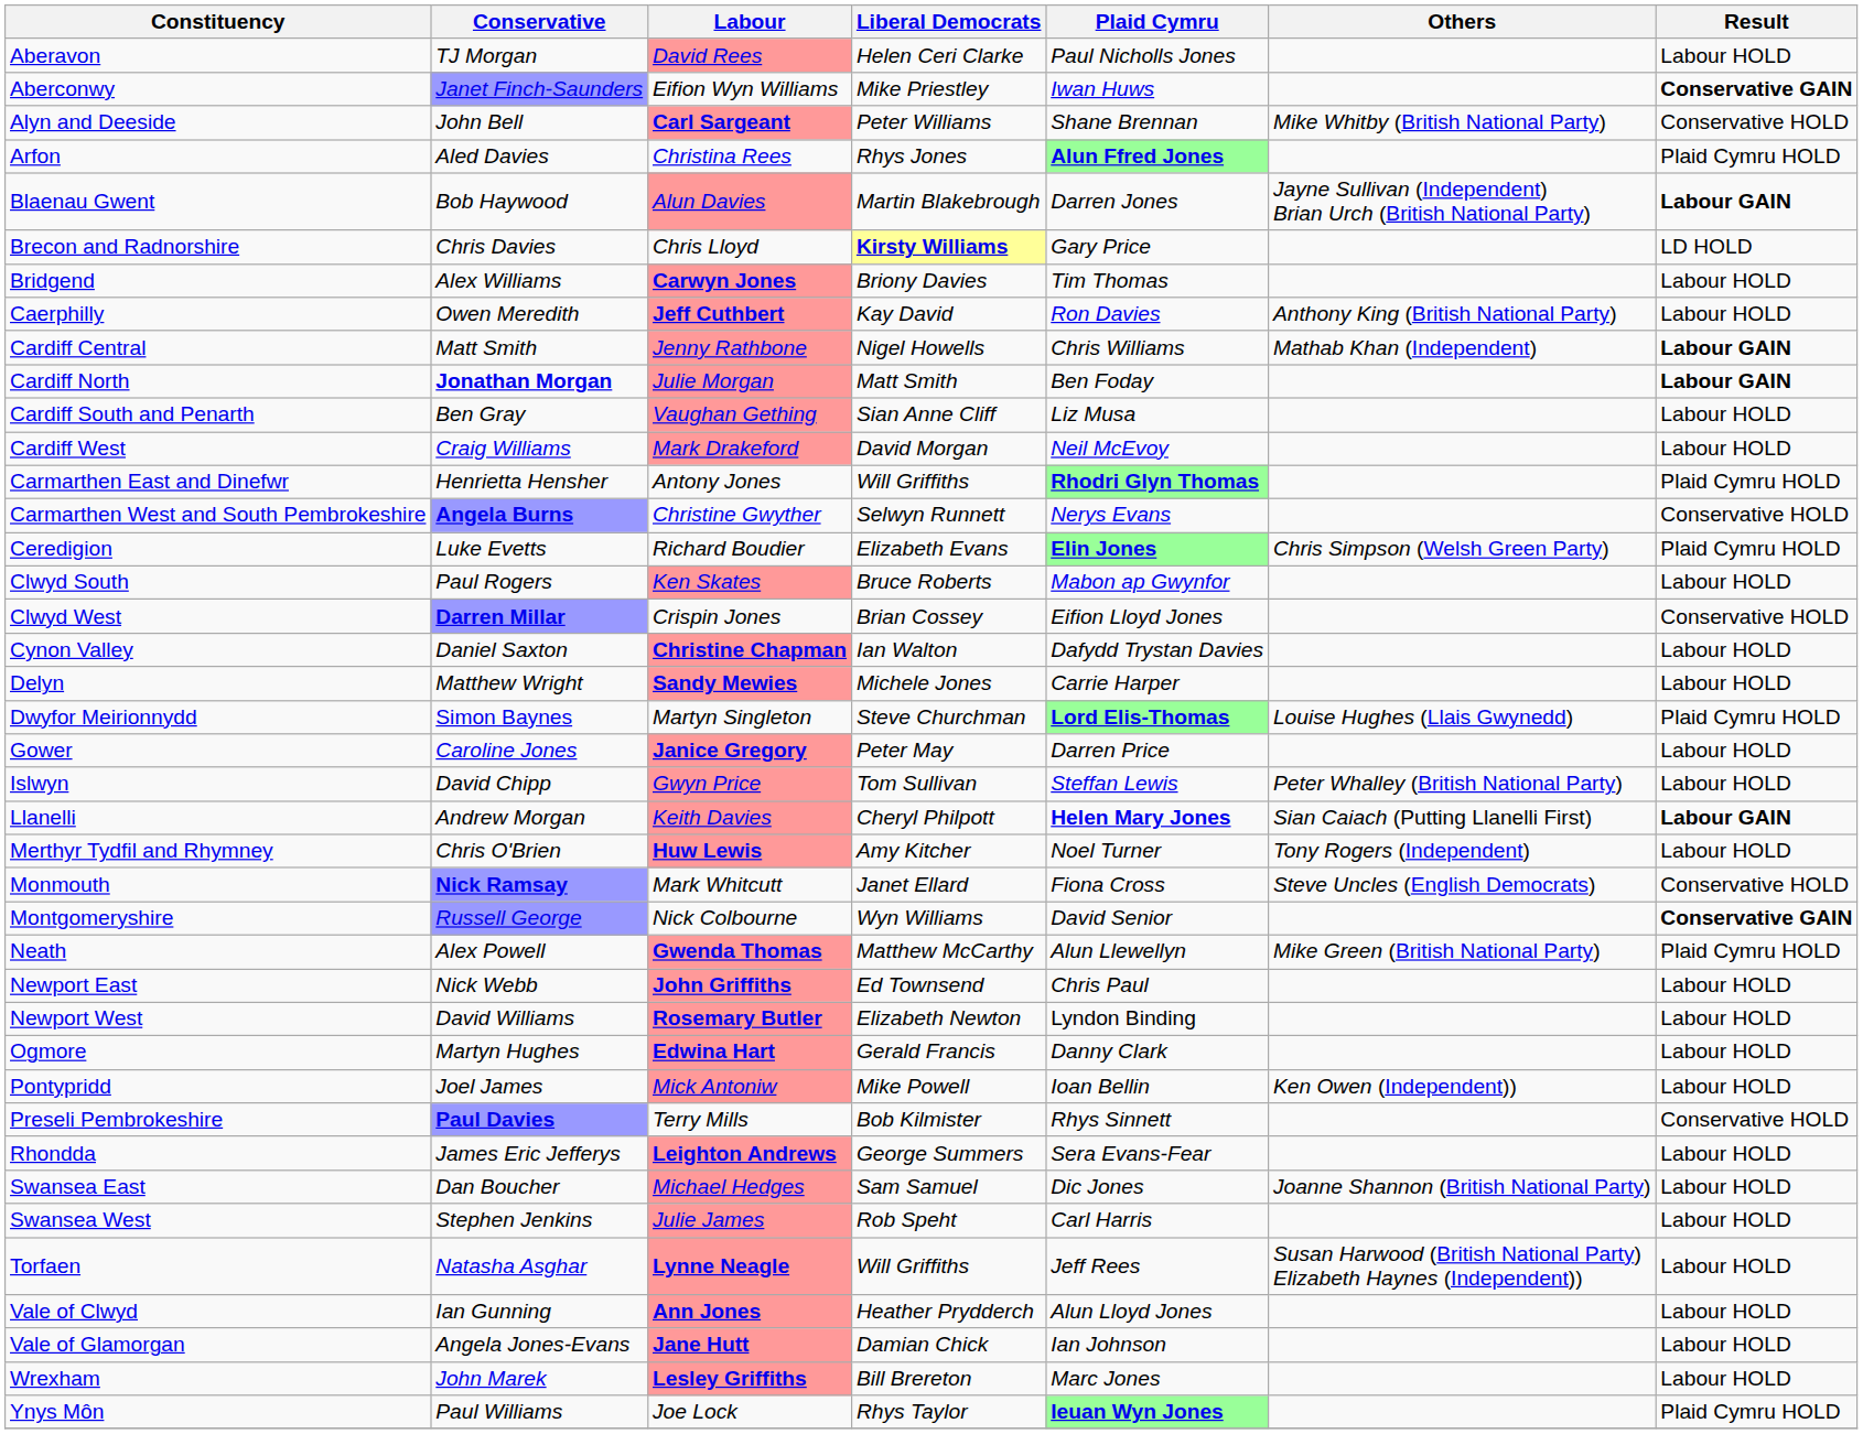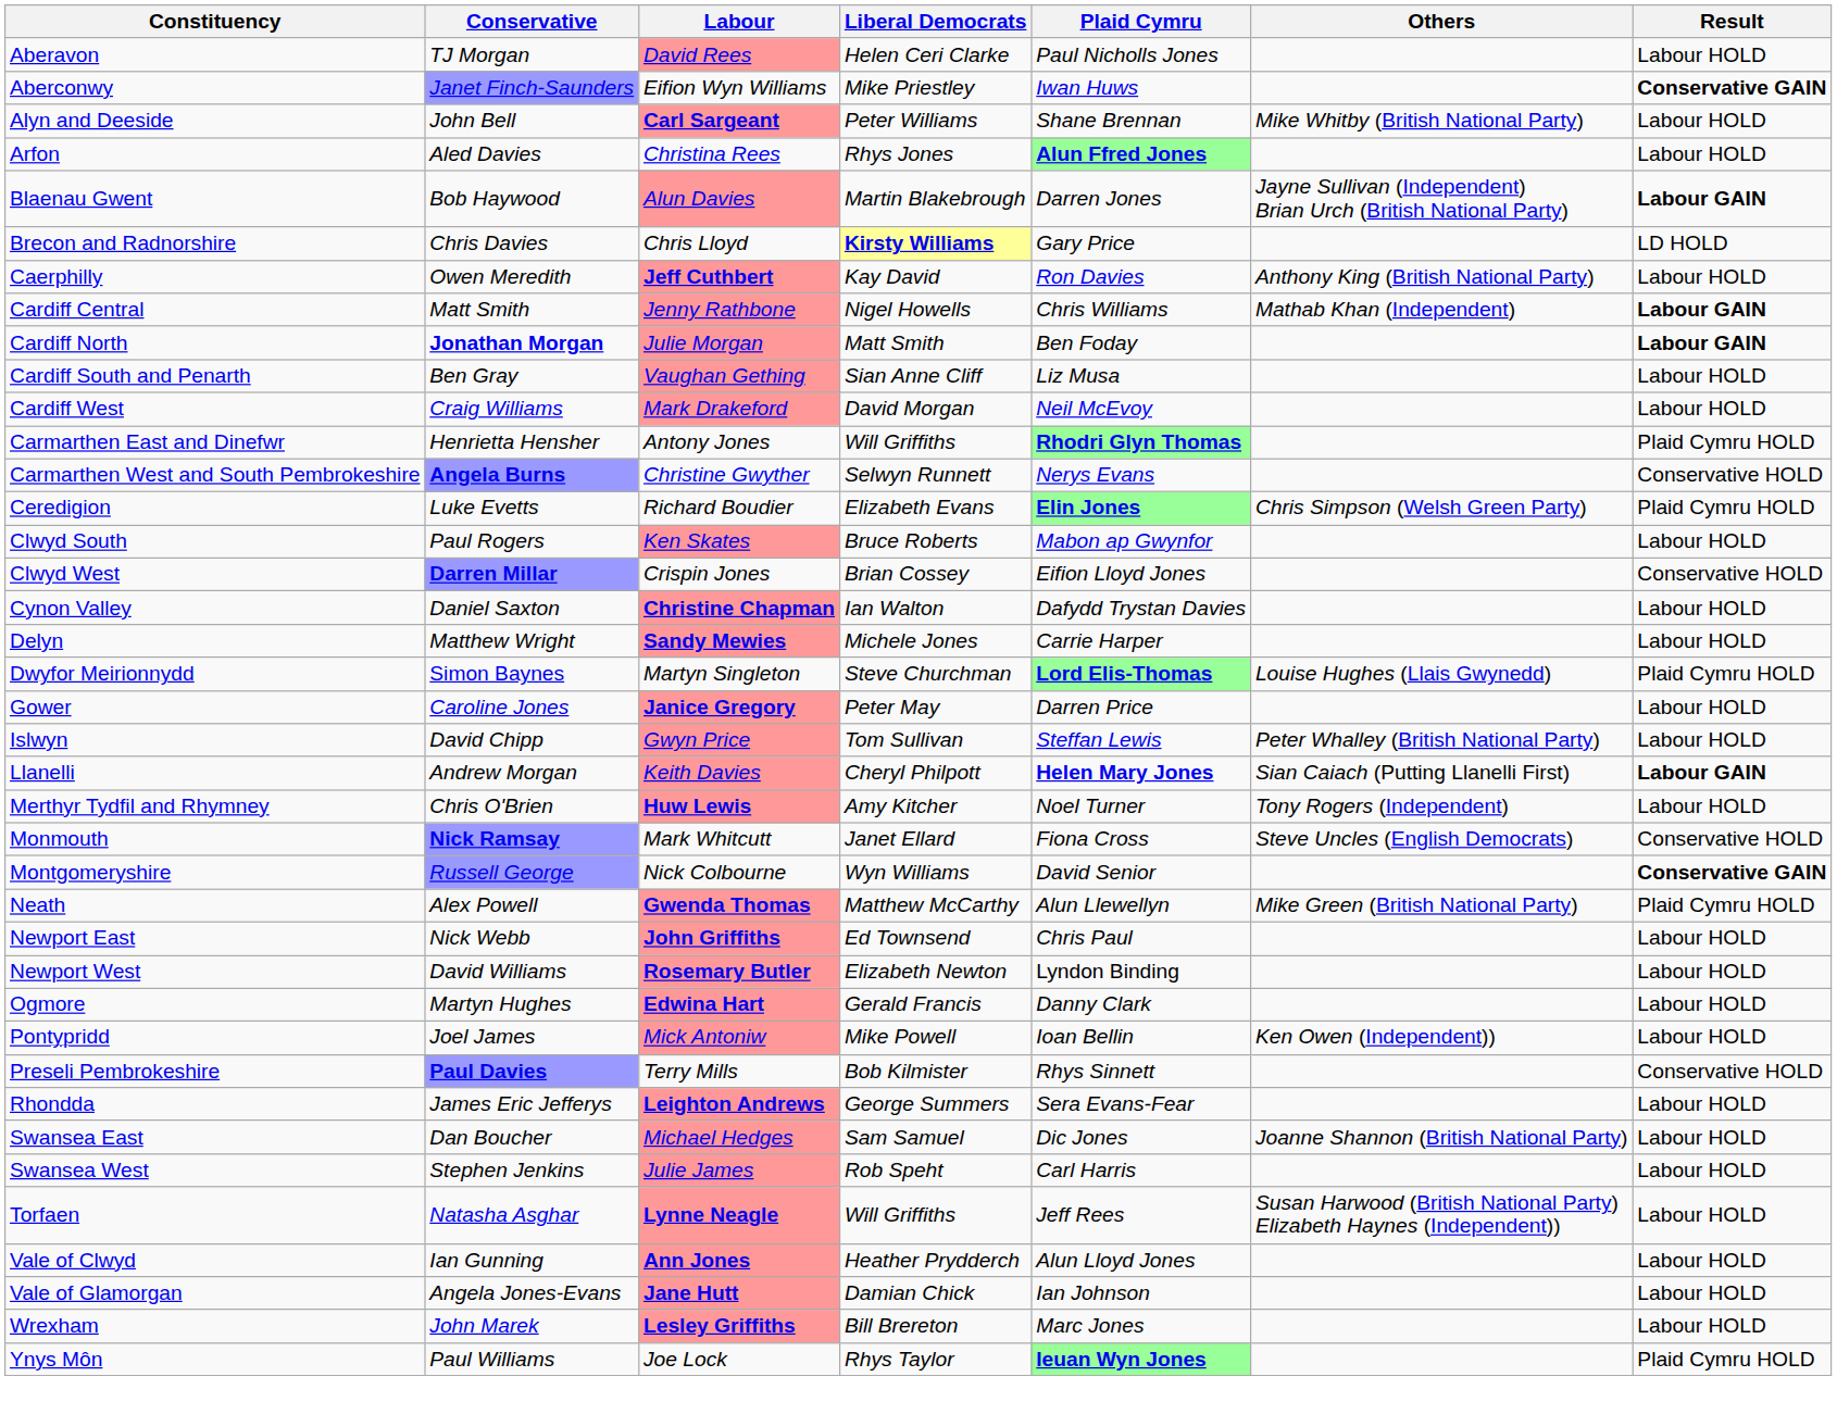 <table class="wikitable">
 <tr>
 <th>Constituency</th>
 <th><a href='#'>Conservative</a></th>
 <th><a href='#'>Labour</a></th>
 <th><a href='#'>Liberal Democrats</a></th>
 <th><a href='#'>Plaid Cymru</a></th>
 <th>Others</th>
 <th>Result</th>
 </tr>
 <tr>
 <td><a href='#'>Aberavon</a></td>
 <td><em>TJ Morgan</em></td>
 <td style="background: #FF9999"><em><a href='#'>David Rees</a></em></td>
 <td><em>Helen Ceri Clarke</em></td>
 <td><em>Paul Nicholls Jones</em></td>
 <td></td>
 <td>Labour HOLD</td>
 </tr>
 <tr>
 <td><a href='#'>Aberconwy</a></td>
 <td style="background: #9999FF"><em><a href='#'>Janet Finch-Saunders</a></em></td>
 <td><em>Eifion Wyn Williams</em></td>
 <td><em>Mike Priestley</em></td>
 <td><em><a href='#'>Iwan Huws</a></em></td>
 <td></td>
 <td><strong>Conservative GAIN</strong></td>
 </tr>
 <tr>
 <td><a href='#'>Alyn and Deeside</a></td>
 <td><em>John Bell</em></td>
 <td style="background: #FF9999"><strong><a href='#'>Carl Sargeant</a></strong></td>
 <td><em> Peter Williams </em></td>
 <td><em>Shane Brennan</em></td>
 <td><em>Mike Whitby</em> (<a href='#'>British National Party</a>)</td>
-<td>Conservative HOLD</td>
+<td>Labour HOLD</td>
 </tr>
 <tr>
 <td><a href='#'>Arfon</a></td>
 <td><em>Aled Davies</em></td>
 <td><em><a href='#'>Christina Rees</a></em></td>
 <td><em>Rhys Jones</em></td>
 <td style="background: #99FF99"><strong><a href='#'>Alun Ffred Jones</a></strong></td>
 <td></td>
-<td>Plaid Cymru HOLD</td>
+<td>Labour HOLD</td>
 </tr>
 <tr>
 <td><a href='#'>Blaenau Gwent</a></td>
 <td><em>Bob Haywood</em></td>
 <td style="background: #FF9999"><em><a href='#'>Alun Davies</a></em></td>
 <td><em>Martin Blakebrough</em></td>
 <td><em>Darren Jones</em></td>
 <td><em>Jayne Sullivan</em> (<a href='#'>Independent</a>)<br><em>Brian Urch</em> (<a href='#'>British National Party</a>)</td>
 <td><strong>Labour GAIN</strong></td>
 </tr>
 <tr>
 <td><a href='#'>Brecon and Radnorshire</a></td>
 <td><em>Chris Davies</em></td>
 <td><em>Chris Lloyd</em></td>
 <td style="background: #FFFF99"><strong><a href='#'>Kirsty Williams</a></strong></td>
 <td><em>Gary Price</em></td>
 <td></td>
 <td>LD HOLD</td>
-</tr>
-<tr>
-<td><a href='#'>Bridgend</a></td>
-<td><em>Alex Williams</em></td>
-<td style="background: #FF9999"><strong><a href='#'>Carwyn Jones</a></strong></td>
-<td><em>Briony Davies</em></td>
-<td><em>Tim Thomas</em></td>
-<td></td>
-<td>Labour HOLD</td>
 </tr>
 <tr>
 <td><a href='#'>Caerphilly</a></td>
 <td><em>Owen Meredith</em></td>
 <td style="background: #FF9999"><strong><a href='#'>Jeff Cuthbert</a></strong></td>
 <td><em>Kay David</em></td>
 <td><em><a href='#'>Ron Davies</a></em></td>
 <td><em>Anthony King</em> (<a href='#'>British National Party</a>)</td>
 <td>Labour HOLD</td>
 </tr>
 <tr>
 <td><a href='#'>Cardiff Central</a></td>
 <td><em>Matt Smith</em></td>
 <td style="background: #FF9999"><em><a href='#'>Jenny Rathbone</a></em></td>
 <td><em>Nigel Howells</em></td>
 <td><em>Chris Williams</em></td>
 <td><em>Mathab Khan</em> (<a href='#'>Independent</a>)</td>
 <td><strong>Labour GAIN</strong></td>
 </tr>
 <tr>
 <td><a href='#'>Cardiff North</a></td>
 <td><strong><a href='#'>Jonathan Morgan</a></strong></td>
 <td style="background: #FF9999"><em><a href='#'>Julie Morgan</a></em></td>
 <td><em>Matt Smith</em></td>
 <td><em>Ben Foday</em></td>
 <td></td>
 <td><strong>Labour GAIN</strong></td>
 </tr>
 <tr>
 <td><a href='#'>Cardiff South and Penarth</a></td>
 <td><em>Ben Gray</em></td>
 <td style="background: #FF9999"><em><a href='#'>Vaughan Gething</a></em></td>
 <td><em>Sian Anne Cliff</em></td>
 <td><em>Liz Musa</em></td>
 <td></td>
 <td>Labour HOLD</td>
 </tr>
 <tr>
 <td><a href='#'>Cardiff West</a></td>
 <td><em><a href='#'>Craig Williams</a></em></td>
 <td style="background: #FF9999"><em><a href='#'>Mark Drakeford</a></em></td>
 <td><em>David Morgan</em></td>
 <td><em><a href='#'>Neil McEvoy</a></em></td>
 <td></td>
 <td>Labour HOLD</td>
 </tr>
 <tr>
 <td><a href='#'>Carmarthen East and Dinefwr</a></td>
 <td><em>Henrietta Hensher</em></td>
 <td><em>Antony Jones</em></td>
 <td><em>Will Griffiths</em></td>
 <td style="background: #99FF99"><strong><a href='#'>Rhodri Glyn Thomas</a></strong></td>
 <td></td>
 <td>Plaid Cymru HOLD</td>
 </tr>
 <tr>
 <td><a href='#'>Carmarthen West and South Pembrokeshire</a></td>
 <td style="background: #9999FF"><strong><a href='#'>Angela Burns</a></strong></td>
 <td><em><a href='#'>Christine Gwyther</a></em></td>
 <td><em>Selwyn Runnett</em></td>
 <td><em><a href='#'>Nerys Evans</a></em></td>
 <td></td>
 <td>Conservative HOLD</td>
 </tr>
 <tr>
 <td><a href='#'>Ceredigion</a></td>
 <td><em>Luke Evetts</em></td>
 <td><em>Richard Boudier</em></td>
 <td><em>Elizabeth Evans</em></td>
 <td style="background: #99FF99"><strong><a href='#'>Elin Jones</a></strong></td>
 <td><em>Chris Simpson</em> (<a href='#'>Welsh Green Party</a>)</td>
 <td>Plaid Cymru HOLD</td>
 </tr>
 <tr>
 <td><a href='#'>Clwyd South</a></td>
 <td><em>Paul Rogers</em></td>
 <td style="background: #FF9999"><em><a href='#'>Ken Skates</a></em></td>
 <td><em>Bruce Roberts</em></td>
 <td><em><a href='#'>Mabon ap Gwynfor</a></em></td>
 <td></td>
 <td>Labour HOLD</td>
 </tr>
 <tr>
 <td><a href='#'>Clwyd West</a></td>
 <td style="background: #9999FF"><strong><a href='#'>Darren Millar</a></strong></td>
 <td><em>Crispin Jones</em></td>
 <td><em> Brian Cossey</em></td>
 <td><em>Eifion Lloyd Jones</em></td>
 <td></td>
 <td>Conservative HOLD</td>
 </tr>
 <tr>
 <td><a href='#'>Cynon Valley</a></td>
 <td><em>Daniel Saxton</em></td>
 <td style="background: #FF9999"><strong><a href='#'>Christine Chapman</a></strong></td>
 <td><em>Ian Walton</em></td>
 <td><em>Dafydd Trystan Davies</em></td>
 <td></td>
 <td>Labour HOLD</td>
 </tr>
 <tr>
 <td><a href='#'>Delyn</a></td>
 <td><em>Matthew Wright</em></td>
 <td style="background: #FF9999"><strong><a href='#'>Sandy Mewies</a></strong></td>
 <td><em>Michele Jones</em></td>
 <td><em>Carrie Harper</em></td>
 <td></td>
 <td>Labour HOLD</td>
 </tr>
 <tr>
 <td><a href='#'>Dwyfor Meirionnydd</a></td>
 <td><a href='#'>Simon Baynes</a></td>
 <td><em>Martyn Singleton</em></td>
 <td><em>Steve Churchman</em></td>
 <td style="background: #99FF99"><strong><a href='#'>Lord Elis-Thomas</a></strong></td>
 <td><em>Louise Hughes</em> (<a href='#'>Llais Gwynedd</a>)</td>
 <td>Plaid Cymru HOLD</td>
 </tr>
 <tr>
 <td><a href='#'>Gower</a></td>
 <td><em><a href='#'>Caroline Jones</a></em></td>
 <td style="background: #FF9999"><strong><a href='#'>Janice Gregory</a></strong></td>
 <td><em>Peter May</em></td>
 <td><em>Darren Price</em></td>
 <td></td>
 <td>Labour HOLD</td>
 </tr>
 <tr>
 <td><a href='#'>Islwyn</a></td>
 <td><em>David Chipp</em></td>
 <td style="background: #FF9999"><em><a href='#'>Gwyn Price</a></em></td>
 <td><em>Tom Sullivan</em></td>
 <td><em><a href='#'>Steffan Lewis</a></em></td>
 <td><em>Peter Whalley</em> (<a href='#'>British National Party</a>)</td>
 <td>Labour HOLD</td>
 </tr>
 <tr>
 <td><a href='#'>Llanelli</a></td>
 <td><em>Andrew Morgan</em></td>
 <td style="background: #FF9999"><em><a href='#'>Keith Davies</a></em></td>
 <td><em>Cheryl Philpott</em></td>
 <td><strong><a href='#'>Helen Mary Jones</a></strong></td>
 <td><em> Sian Caiach</em> (Putting Llanelli First)</td>
 <td><strong>Labour GAIN</strong></td>
 </tr>
 <tr>
 <td><a href='#'>Merthyr Tydfil and Rhymney</a></td>
 <td><em>Chris O'Brien</em></td>
 <td style="background: #FF9999"><strong><a href='#'>Huw Lewis</a></strong></td>
 <td><em>Amy Kitcher</em></td>
 <td><em>Noel Turner</em></td>
 <td><em>Tony Rogers</em> (<a href='#'>Independent</a>)</td>
 <td>Labour HOLD</td>
 </tr>
 <tr>
 <td><a href='#'>Monmouth</a></td>
 <td style="background: #9999FF"><strong><a href='#'>Nick Ramsay</a></strong></td>
 <td><em>Mark Whitcutt</em></td>
 <td><em>Janet Ellard</em></td>
 <td><em>Fiona Cross</em></td>
 <td><em>Steve Uncles</em> (<a href='#'>English Democrats</a>)</td>
 <td>Conservative HOLD</td>
 </tr>
 <tr>
 <td><a href='#'>Montgomeryshire</a></td>
 <td style="background: #9999FF"><em><a href='#'>Russell George</a></em></td>
 <td><em>Nick Colbourne</em></td>
 <td><em>Wyn Williams</em></td>
 <td><em>David Senior</em></td>
 <td></td>
 <td><strong>Conservative GAIN</strong></td>
 </tr>
 <tr>
 <td><a href='#'>Neath</a></td>
 <td><em>Alex Powell</em></td>
 <td style="background: #FF9999"><strong><a href='#'>Gwenda Thomas</a></strong></td>
 <td><em>Matthew McCarthy</em></td>
 <td><em>Alun Llewellyn</em></td>
 <td><em>Mike Green</em> (<a href='#'>British National Party</a>)</td>
 <td>Plaid Cymru HOLD</td>
 </tr>
 <tr>
 <td><a href='#'>Newport East</a></td>
 <td><em>Nick Webb</em></td>
 <td style="background: #FF9999"><strong><a href='#'>John Griffiths</a></strong></td>
 <td><em>Ed Townsend</em></td>
 <td><em>Chris Paul</em></td>
 <td></td>
 <td>Labour HOLD</td>
 </tr>
 <tr>
 <td><a href='#'>Newport West</a></td>
 <td><em>David Williams</em></td>
 <td style="background: #FF9999"><strong><a href='#'>Rosemary Butler</a></strong></td>
 <td><em>Elizabeth Newton</em></td>
 <td>Lyndon Binding</td>
 <td></td>
 <td>Labour HOLD</td>
 </tr>
 <tr>
 <td><a href='#'>Ogmore</a></td>
 <td><em>Martyn Hughes</em></td>
 <td style="background: #FF9999"><strong><a href='#'>Edwina Hart</a></strong></td>
 <td><em>Gerald Francis</em></td>
 <td><em>Danny Clark</em></td>
 <td></td>
 <td>Labour HOLD</td>
 </tr>
 <tr>
 <td><a href='#'>Pontypridd</a></td>
 <td><em>Joel James</em></td>
 <td style="background: #FF9999"><em><a href='#'>Mick Antoniw</a></em></td>
 <td><em>Mike Powell</em></td>
 <td><em>Ioan Bellin</em></td>
 <td><em>Ken Owen</em> (<a href='#'>Independent</a>))</td>
 <td>Labour HOLD</td>
 </tr>
 <tr>
 <td><a href='#'>Preseli Pembrokeshire</a></td>
 <td style="background: #9999FF"><strong><a href='#'>Paul Davies</a></strong></td>
 <td><em>Terry Mills</em></td>
 <td><em>Bob Kilmister</em></td>
 <td><em>Rhys Sinnett</em></td>
 <td></td>
 <td>Conservative HOLD</td>
 </tr>
 <tr>
 <td><a href='#'>Rhondda</a></td>
 <td><em>James Eric Jefferys</em></td>
 <td style="background: #FF9999"><strong><a href='#'>Leighton Andrews</a></strong></td>
 <td><em>George Summers</em></td>
 <td><em>Sera Evans-Fear</em></td>
 <td></td>
 <td>Labour HOLD</td>
 </tr>
 <tr>
 <td><a href='#'>Swansea East</a></td>
 <td><em>Dan Boucher</em></td>
 <td style="background: #FF9999"><em><a href='#'>Michael Hedges</a></em></td>
 <td><em>Sam Samuel</em></td>
 <td><em>Dic Jones</em></td>
 <td><em>Joanne Shannon</em> (<a href='#'>British National Party</a>)</td>
 <td>Labour HOLD</td>
 </tr>
 <tr>
 <td><a href='#'>Swansea West</a></td>
 <td><em>Stephen Jenkins</em></td>
 <td style="background: #FF9999"><em><a href='#'>Julie James</a></em></td>
 <td><em>Rob Speht</em></td>
 <td><em>Carl Harris</em></td>
 <td></td>
 <td>Labour HOLD</td>
 </tr>
 <tr>
 <td><a href='#'>Torfaen</a></td>
 <td><em><a href='#'>Natasha Asghar</a></em></td>
 <td style="background: #FF9999"><strong><a href='#'>Lynne Neagle</a></strong></td>
 <td><em>Will Griffiths</em></td>
 <td><em>Jeff Rees</em></td>
 <td><em>Susan Harwood</em> (<a href='#'>British National Party</a>)<br><em> Elizabeth Haynes</em> (<a href='#'>Independent</a>))</td>
 <td>Labour HOLD</td>
 </tr>
 <tr>
 <td><a href='#'>Vale of Clwyd</a></td>
 <td><em>Ian Gunning</em></td>
 <td style="background: #FF9999"><strong><a href='#'>Ann Jones</a></strong></td>
 <td><em>Heather Prydderch</em></td>
 <td><em>Alun Lloyd Jones</em></td>
 <td></td>
 <td>Labour HOLD</td>
 </tr>
 <tr>
 <td><a href='#'>Vale of Glamorgan</a></td>
 <td><em>Angela Jones-Evans</em></td>
 <td style="background: #FF9999"><strong><a href='#'>Jane Hutt</a></strong></td>
 <td><em>Damian Chick</em></td>
 <td><em>Ian Johnson</em></td>
 <td></td>
 <td>Labour HOLD</td>
 </tr>
 <tr>
 <td><a href='#'>Wrexham</a></td>
 <td><em><a href='#'>John Marek</a></em></td>
 <td style="background: #FF9999"><strong><a href='#'>Lesley Griffiths</a></strong></td>
 <td><em>Bill Brereton</em></td>
 <td><em>Marc Jones</em></td>
 <td></td>
 <td>Labour HOLD</td>
 </tr>
 <tr>
 <td><a href='#'>Ynys Môn</a></td>
 <td><em>Paul Williams</em></td>
 <td><em>Joe Lock</em></td>
 <td><em>Rhys Taylor</em></td>
 <td style="background: #99FF99"><strong><a href='#'>Ieuan Wyn Jones</a></strong></td>
 <td></td>
 <td>Plaid Cymru HOLD</td>
 </tr>
 <tr>
 </tr>
 </table>
